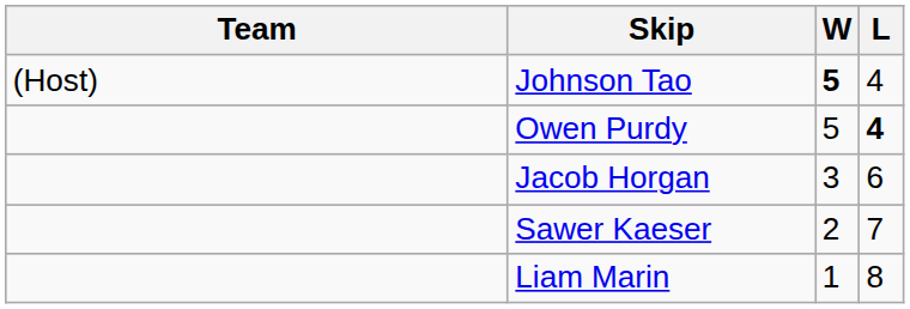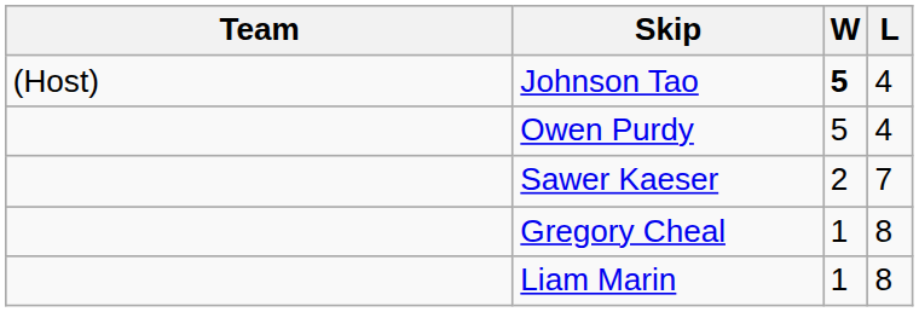 <table class="wikitable">
 <tr>
 <th width=250>Team</th>
 <th width=150>Skip</th>
 <th width=15>W</th>
 <th width=15>L</th>
 </tr>
 <tr>
 <td> (Host)</td>
 <td><a href='#'>Johnson Tao</a></td>
 <td><strong>5</strong></td>
 <td>4</td>
 </tr>
 <tr>
 <td></td>
 <td><a href='#'>Owen Purdy</a></td>
 <td>5</td>
-<td><strong>4</strong></td>
-</tr>
-<tr>
-<td></td>
-<td><a href='#'>Jacob Horgan</a></td>
-<td>3</td>
-<td>6</td>
+<td>4</td>
 </tr>
 <tr>
 <td></td>
 <td><a href='#'>Sawer Kaeser</a></td>
 <td>2</td>
 <td>7</td>
 </tr>
 <tr>
 <td></td>
+<td><a href='#'>Gregory Cheal</a></td>
+<td>1</td>
+<td>8</td>
+</tr>
+<tr>
+<td></td>
 <td><a href='#'>Liam Marin</a></td>
 <td>1</td>
 <td>8</td>
 </tr>
 </table>
